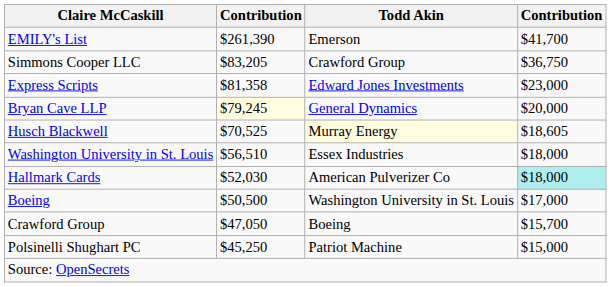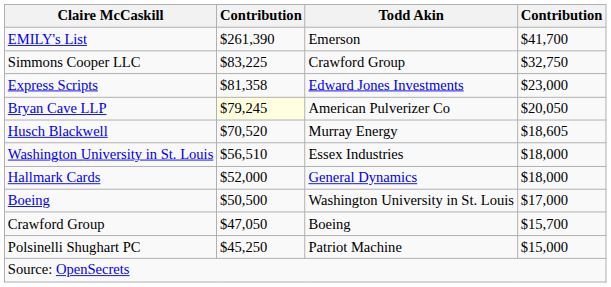 <table class="wikitable sortable">
 <tr>
 <th>Claire McCaskill</th>
 <th>Contribution</th>
 <th>Todd Akin</th>
 <th>Contribution</th>
 </tr>
 <tr>
 <td><a href='#'>EMILY's List</a></td>
 <td>$261,390</td>
 <td>Emerson</td>
 <td>$41,700</td>
 </tr>
 <tr>
 <td>Simmons Cooper LLC</td>
-<td>$83,205</td>
+<td>$83,225</td>
 <td>Crawford Group</td>
-<td>$36,750</td>
+<td>$32,750</td>
 </tr>
 <tr>
 <td><a href='#'>Express Scripts</a></td>
 <td>$81,358</td>
 <td><a href='#'>Edward Jones Investments</a></td>
 <td>$23,000</td>
 </tr>
 <tr>
 <td><a href='#'>Bryan Cave LLP</a></td>
 <td style="background: lightyellow;">$79,245</td>
-<td><a href='#'>General Dynamics</a></td>
-<td>$20,000</td>
+<td>American Pulverizer Co</td>
+<td>$20,050</td>
 </tr>
 <tr>
 <td><a href='#'>Husch Blackwell</a></td>
-<td>$70,525</td>
-<td style="background: lightyellow;">Murray Energy</td>
+<td>$70,520</td>
+<td>Murray Energy</td>
 <td>$18,605</td>
 </tr>
 <tr>
 <td><a href='#'>Washington University in St. Louis</a></td>
 <td>$56,510</td>
 <td>Essex Industries</td>
 <td>$18,000</td>
 </tr>
 <tr>
 <td><a href='#'>Hallmark Cards</a></td>
-<td>$52,030</td>
-<td>American Pulverizer Co</td>
-<td style="background: paleturquoise;">$18,000</td>
+<td>$52,000</td>
+<td><a href='#'>General Dynamics</a></td>
+<td>$18,000</td>
 </tr>
 <tr>
 <td><a href='#'>Boeing</a></td>
 <td>$50,500</td>
 <td>Washington University in St. Louis</td>
 <td>$17,000</td>
 </tr>
 <tr>
 <td>Crawford Group</td>
 <td>$47,050</td>
 <td>Boeing</td>
 <td>$15,700</td>
 </tr>
 <tr>
 <td>Polsinelli Shughart PC</td>
 <td>$45,250</td>
 <td>Patriot Machine</td>
 <td>$15,000</td>
 </tr>
 <tr>
 <td colspan=5>Source: <a href='#'>OpenSecrets</a></td>
 </tr>
 </table>
